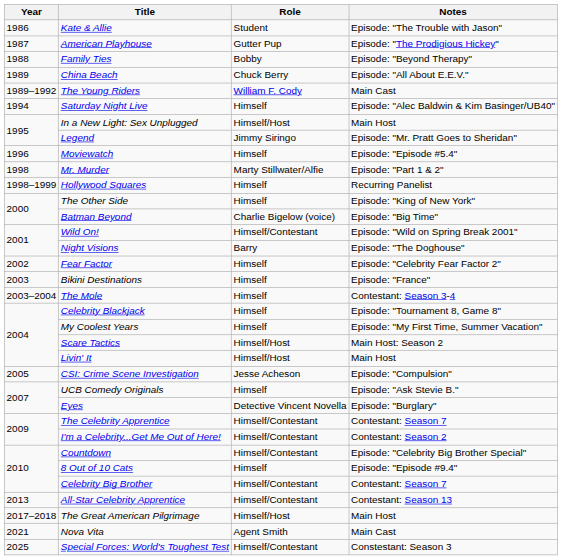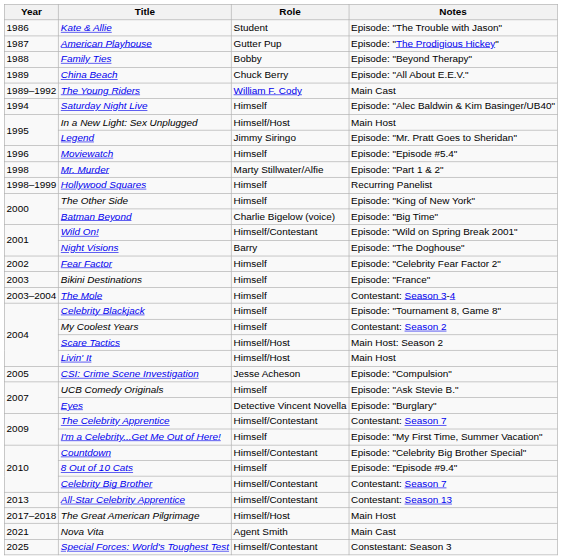 <table class="wikitable sortable">
 <tr>
 <th>Year</th>
 <th>Title</th>
 <th>Role</th>
 <th>Notes</th>
 </tr>
 <tr>
 <td>1986</td>
 <td><em><a href='#'>Kate & Allie</a></em></td>
 <td>Student</td>
 <td>Episode: "The Trouble with Jason"</td>
 </tr>
 <tr>
 <td>1987</td>
 <td><em><a href='#'>American Playhouse</a></em></td>
 <td>Gutter Pup</td>
 <td>Episode: "<a href='#'>The Prodigious Hickey</a>"</td>
 </tr>
 <tr>
 <td>1988</td>
 <td><em><a href='#'>Family Ties</a></em></td>
 <td>Bobby</td>
 <td>Episode: "Beyond Therapy"</td>
 </tr>
 <tr>
 <td>1989</td>
 <td><em><a href='#'>China Beach</a></em></td>
 <td>Chuck Berry</td>
 <td>Episode: "All About E.E.V."</td>
 </tr>
 <tr>
 <td>1989–1992</td>
 <td><em><a href='#'>The Young Riders</a></em></td>
 <td><a href='#'>William F. Cody</a></td>
 <td>Main Cast</td>
 </tr>
 <tr>
 <td>1994</td>
 <td><em><a href='#'>Saturday Night Live</a></em></td>
 <td>Himself</td>
 <td>Episode: "Alec Baldwin & Kim Basinger/UB40"</td>
 </tr>
 <tr>
 <td rowspan="2">1995</td>
 <td><em>In a New Light: Sex Unplugged</em></td>
 <td>Himself/Host</td>
 <td>Main Host</td>
 </tr>
 <tr>
 <td><em><a href='#'>Legend</a></em></td>
 <td>Jimmy Siringo</td>
 <td>Episode: "Mr. Pratt Goes to Sheridan"</td>
 </tr>
 <tr>
 <td>1996</td>
 <td><em><a href='#'>Moviewatch</a></em></td>
 <td>Himself</td>
 <td>Episode: "Episode #5.4"</td>
 </tr>
 <tr>
 <td>1998</td>
 <td><em><a href='#'>Mr. Murder</a></em></td>
 <td>Marty Stillwater/Alfie</td>
 <td>Episode: "Part 1 & 2"</td>
 </tr>
 <tr>
 <td>1998–1999</td>
 <td><em><a href='#'>Hollywood Squares</a></em></td>
 <td>Himself</td>
 <td>Recurring Panelist</td>
 </tr>
 <tr>
 <td rowspan="2">2000</td>
 <td><em>The Other Side</em></td>
 <td>Himself</td>
 <td>Episode: "King of New York"</td>
 </tr>
 <tr>
 <td><em><a href='#'>Batman Beyond</a></em></td>
 <td>Charlie Bigelow (voice)</td>
 <td>Episode: "Big Time"</td>
 </tr>
 <tr>
 <td rowspan="2">2001</td>
 <td><em><a href='#'>Wild On!</a></em></td>
 <td>Himself/Contestant</td>
 <td>Episode: "Wild on Spring Break 2001"</td>
 </tr>
 <tr>
 <td><em><a href='#'>Night Visions</a></em></td>
 <td>Barry</td>
 <td>Episode: "The Doghouse"</td>
 </tr>
 <tr>
 <td>2002</td>
 <td><em><a href='#'>Fear Factor</a></em></td>
 <td>Himself</td>
 <td>Episode: "Celebrity Fear Factor 2"</td>
 </tr>
 <tr>
 <td>2003</td>
 <td><em>Bikini Destinations</em></td>
 <td>Himself</td>
 <td>Episode: "France"</td>
 </tr>
 <tr>
 <td>2003–2004</td>
 <td><em><a href='#'>The Mole</a></em></td>
 <td>Himself</td>
 <td>Contestant: <a href='#'>Season 3</a>-<a href='#'>4</a></td>
 </tr>
 <tr>
 <td rowspan="4">2004</td>
 <td><em><a href='#'>Celebrity Blackjack</a></em></td>
 <td>Himself</td>
 <td>Episode: "Tournament 8, Game 8"</td>
 </tr>
 <tr>
 <td><em>My Coolest Years</em></td>
 <td>Himself</td>
-<td>Episode: "My First Time, Summer Vacation"</td>
+<td>Contestant: <a href='#'>Season 2</a></td>
 </tr>
 <tr>
 <td><em><a href='#'>Scare Tactics</a></em></td>
 <td>Himself/Host</td>
 <td>Main Host: Season 2</td>
 </tr>
 <tr>
 <td><em><a href='#'>Livin' It</a></em></td>
 <td>Himself/Host</td>
 <td>Main Host</td>
 </tr>
 <tr>
 <td>2005</td>
 <td><em><a href='#'>CSI: Crime Scene Investigation</a></em></td>
 <td>Jesse Acheson</td>
 <td>Episode: "Compulsion"</td>
 </tr>
 <tr>
 <td rowspan="2">2007</td>
 <td><em>UCB Comedy Originals</em></td>
 <td>Himself</td>
 <td>Episode: "Ask Stevie B."</td>
 </tr>
 <tr>
 <td><em><a href='#'>Eyes</a></em></td>
 <td>Detective Vincent Novella</td>
 <td>Episode: "Burglary"</td>
 </tr>
 <tr>
 <td rowspan="2">2009</td>
 <td><em><a href='#'>The Celebrity Apprentice</a></em></td>
 <td>Himself/Contestant</td>
 <td>Contestant: <a href='#'>Season 7</a></td>
 </tr>
 <tr>
 <td><em><a href='#'>I'm a Celebrity...Get Me Out of Here!</a></em></td>
-<td>Himself/Contestant</td>
-<td>Contestant: <a href='#'>Season 2</a></td>
+<td>Himself</td>
+<td>Episode: "My First Time, Summer Vacation"</td>
 </tr>
 <tr>
 <td rowspan="3">2010</td>
 <td><em><a href='#'>Countdown</a></em></td>
 <td>Himself/Contestant</td>
 <td>Episode: "Celebrity Big Brother Special"</td>
 </tr>
 <tr>
 <td><em><a href='#'>8 Out of 10 Cats</a></em></td>
 <td>Himself</td>
 <td>Episode: "Episode #9.4"</td>
 </tr>
 <tr>
 <td><em><a href='#'>Celebrity Big Brother</a></em></td>
 <td>Himself/Contestant</td>
 <td>Contestant: <a href='#'>Season 7</a></td>
 </tr>
 <tr>
 <td>2013</td>
 <td><em><a href='#'>All-Star Celebrity Apprentice</a></em></td>
 <td>Himself/Contestant</td>
 <td>Contestant: <a href='#'>Season 13</a></td>
 </tr>
 <tr>
 <td>2017–2018</td>
 <td><em>The Great American Pilgrimage</em></td>
 <td>Himself/Host</td>
 <td>Main Host</td>
 </tr>
 <tr>
 <td>2021</td>
 <td><em>Nova Vita</em></td>
 <td>Agent Smith</td>
 <td>Main Cast</td>
 </tr>
 <tr>
 <td>2025</td>
 <td><em><a href='#'>Special Forces: World's Toughest Test</a></em></td>
 <td>Himself/Contestant</td>
 <td>Constestant: Season 3</td>
 </tr>
 </table>
